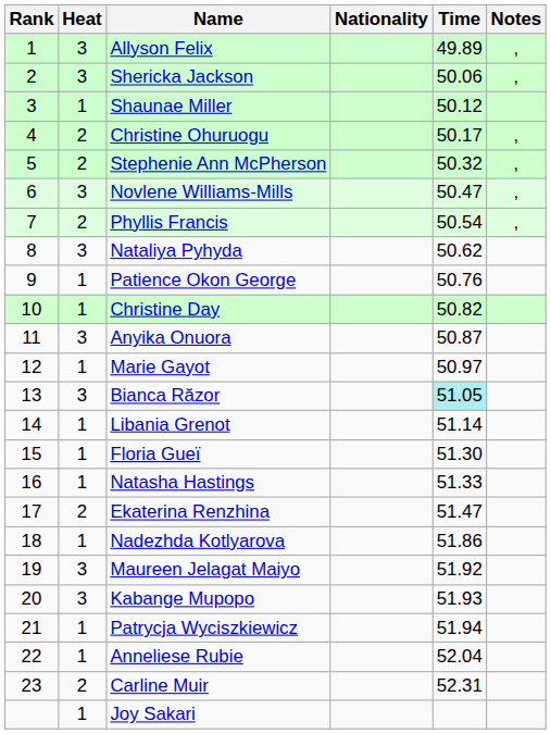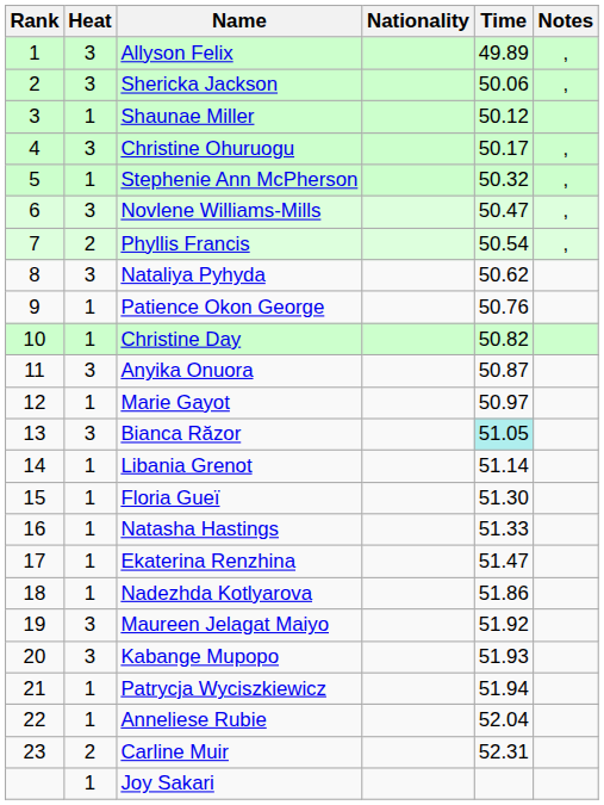 <table class="wikitable sortable" style="text-align:center">
 <tr>
 <th>Rank</th>
 <th>Heat</th>
 <th>Name</th>
 <th>Nationality</th>
 <th>Time</th>
 <th>Notes</th>
 </tr>
 <tr bgcolor=ccffcc>
 <td>1</td>
 <td>3</td>
 <td align=left><a href='#'>Allyson Felix</a></td>
 <td align=left></td>
 <td>49.89</td>
 <td>, </td>
 </tr>
 <tr bgcolor=ccffcc>
 <td>2</td>
 <td>3</td>
 <td align=left><a href='#'>Shericka Jackson</a></td>
 <td align=left></td>
 <td>50.06</td>
 <td>, </td>
 </tr>
 <tr bgcolor=ccffcc>
 <td>3</td>
 <td>1</td>
 <td align=left><a href='#'>Shaunae Miller</a></td>
 <td align=left></td>
 <td>50.12</td>
 <td></td>
 </tr>
 <tr bgcolor=ccffcc>
 <td>4</td>
-<td>2</td>
+<td>3</td>
 <td align=left><a href='#'>Christine Ohuruogu</a></td>
 <td align=left></td>
 <td>50.17</td>
 <td>, </td>
 </tr>
 <tr bgcolor=ccffcc>
 <td>5</td>
-<td>2</td>
+<td>1</td>
 <td align=left><a href='#'>Stephenie Ann McPherson</a></td>
 <td align=left></td>
 <td>50.32</td>
 <td>, </td>
 </tr>
 <tr bgcolor=ddffdd>
 <td>6</td>
 <td>3</td>
 <td align=left><a href='#'>Novlene Williams-Mills</a></td>
 <td align=left></td>
 <td>50.47</td>
 <td>, </td>
 </tr>
 <tr bgcolor=ddffdd>
 <td>7</td>
 <td>2</td>
 <td align=left><a href='#'>Phyllis Francis</a></td>
 <td align=left></td>
 <td>50.54</td>
 <td>, </td>
 </tr>
 <tr>
 <td>8</td>
 <td>3</td>
 <td align=left><a href='#'>Nataliya Pyhyda</a></td>
 <td align=left></td>
 <td>50.62</td>
 <td></td>
 </tr>
 <tr>
 <td>9</td>
 <td>1</td>
 <td align=left><a href='#'>Patience Okon George</a></td>
 <td align=left></td>
 <td>50.76</td>
 <td></td>
 </tr>
 <tr bgcolor=ccffcc>
 <td>10</td>
 <td>1</td>
 <td align=left><a href='#'>Christine Day</a></td>
 <td align=left></td>
 <td>50.82</td>
 <td></td>
 </tr>
 <tr>
 <td>11</td>
 <td>3</td>
 <td align=left><a href='#'>Anyika Onuora</a></td>
 <td align=left></td>
 <td>50.87</td>
 <td></td>
 </tr>
 <tr>
 <td>12</td>
 <td>1</td>
 <td align=left><a href='#'>Marie Gayot</a></td>
 <td align=left></td>
 <td>50.97</td>
 <td></td>
 </tr>
 <tr>
 <td>13</td>
 <td>3</td>
 <td align=left><a href='#'>Bianca Răzor</a></td>
 <td align=left></td>
 <td style="background: paleturquoise;">51.05</td>
 <td></td>
 </tr>
 <tr>
 <td>14</td>
 <td>1</td>
 <td align=left><a href='#'>Libania Grenot</a></td>
 <td align=left></td>
 <td>51.14</td>
 <td></td>
 </tr>
 <tr>
 <td>15</td>
 <td>1</td>
 <td align=left><a href='#'>Floria Gueï</a></td>
 <td align=left></td>
 <td>51.30</td>
 <td></td>
 </tr>
 <tr>
 <td>16</td>
 <td>1</td>
 <td align=left><a href='#'>Natasha Hastings</a></td>
 <td align=left></td>
 <td>51.33</td>
 <td></td>
 </tr>
 <tr>
 <td>17</td>
-<td>2</td>
+<td>1</td>
 <td align=left><a href='#'>Ekaterina Renzhina</a></td>
 <td align=left></td>
 <td>51.47</td>
 <td></td>
 </tr>
 <tr>
 <td>18</td>
 <td>1</td>
 <td align=left><a href='#'>Nadezhda Kotlyarova</a></td>
 <td align=left></td>
 <td>51.86</td>
 <td></td>
 </tr>
 <tr>
 <td>19</td>
 <td>3</td>
 <td align=left><a href='#'>Maureen Jelagat Maiyo</a></td>
 <td align=left></td>
 <td>51.92</td>
 <td></td>
 </tr>
 <tr>
 <td>20</td>
 <td>3</td>
 <td align=left><a href='#'>Kabange Mupopo</a></td>
 <td align=left></td>
 <td>51.93</td>
 <td></td>
 </tr>
 <tr>
 <td>21</td>
 <td>1</td>
 <td align=left><a href='#'>Patrycja Wyciszkiewicz</a></td>
 <td align=left></td>
 <td>51.94</td>
 <td></td>
 </tr>
 <tr>
 <td>22</td>
 <td>1</td>
 <td align=left><a href='#'>Anneliese Rubie</a></td>
 <td align=left></td>
 <td>52.04</td>
 <td></td>
 </tr>
 <tr>
 <td>23</td>
 <td>2</td>
 <td align=left><a href='#'>Carline Muir</a></td>
 <td align=left></td>
 <td>52.31</td>
 <td></td>
 </tr>
 <tr>
 <td></td>
 <td>1</td>
 <td align=left><a href='#'>Joy Sakari</a></td>
 <td align=left></td>
 <td></td>
 <td></td>
 </tr>
 </table>
